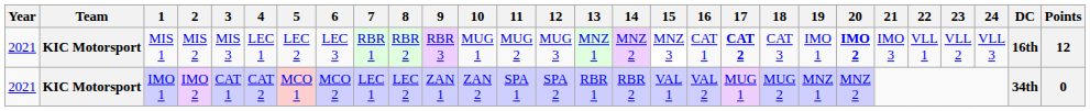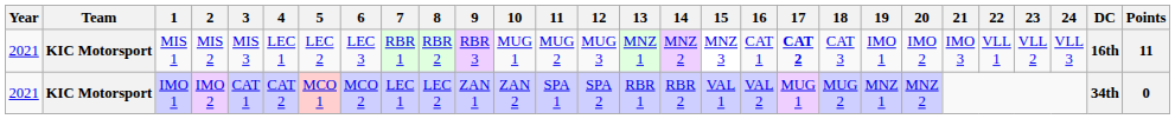 <table class="wikitable" style="text-align:center; font-size:85%">
 <tr>
 <th>Year</th>
 <th>Team</th>
 <th>1</th>
 <th>2</th>
 <th>3</th>
 <th>4</th>
 <th>5</th>
 <th>6</th>
 <th>7</th>
 <th>8</th>
 <th>9</th>
 <th>10</th>
 <th>11</th>
 <th>12</th>
 <th>13</th>
 <th>14</th>
 <th>15</th>
 <th>16</th>
 <th>17</th>
 <th>18</th>
 <th>19</th>
 <th>20</th>
 <th>21</th>
 <th>22</th>
 <th>23</th>
 <th>24</th>
 <th>DC</th>
 <th>Points</th>
 </tr>
 <tr>
 <td><a href='#'>2021</a></td>
 <th nowrap>KIC Motorsport</th>
 <td style="background:#"><a href='#'>MIS<br>1</a></td>
 <td style="background:#"><a href='#'>MIS<br>2</a></td>
 <td style="background:#"><a href='#'>MIS<br>3</a></td>
 <td style="background:#"><a href='#'>LEC<br>1</a></td>
 <td style="background:#"><a href='#'>LEC<br>2</a></td>
 <td style="background:#"><a href='#'>LEC<br>3</a></td>
 <td style="background:#DFFFDF"><a href='#'>RBR<br>1</a><br></td>
 <td style="background:#DFFFDF"><a href='#'>RBR<br>2</a><br></td>
 <td style="background:#EFCFFF"><a href='#'>RBR<br>3</a><br></td>
 <td style="background:#"><a href='#'>MUG<br>1</a></td>
 <td style="background:#"><a href='#'>MUG<br>2</a></td>
 <td style="background:#"><a href='#'>MUG<br>3</a></td>
 <td style="background:#DFFFDF"><a href='#'>MNZ<br>1</a><br></td>
 <td style="background:#EFCFFF"><a href='#'>MNZ<br>2</a><br></td>
 <td style="background:#FFFFFF"><a href='#'>MNZ<br>3</a><br></td>
 <td style="background:#"><a href='#'>CAT<br>1</a></td>
 <td style="background:#"><strong><a href='#'>CAT<br>2</a></strong></td>
 <td style="background:#"><a href='#'>CAT<br>3</a></td>
 <td style="background:#"><a href='#'>IMO<br>1</a></td>
-<td style="background:#"><strong><a href='#'>IMO<br>2</a></strong></td>
+<td style="background:#"><a href='#'>IMO<br>2</a></td>
 <td style="background:#"><a href='#'>IMO<br>3</a></td>
 <td style="background:#"><a href='#'>VLL<br>1</a></td>
 <td style="background:#"><a href='#'>VLL<br>2</a></td>
 <td style="background:#"><a href='#'>VLL<br>3</a></td>
 <th>16th</th>
-<th>12</th>
+<th>11</th>
 </tr>
 <tr>
 <td><a href='#'>2021</a></td>
 <th nowrap>KIC Motorsport</th>
 <td style="background:#CFCFFF;"><a href='#'>IMO<br>1</a><br></td>
 <td style="background:#EFCFFF;"><a href='#'>IMO<br>2</a><br></td>
 <td style="background:#CFCFFF;"><a href='#'>CAT<br>1</a><br></td>
 <td style="background:#CFCFFF;"><a href='#'>CAT<br>2</a><br></td>
 <td style="background:#FFCFCF;"><a href='#'>MCO<br>1</a><br></td>
 <td style="background:#CFCFFF;"><a href='#'>MCO<br>2</a><br></td>
 <td style="background:#CFCFFF;"><a href='#'>LEC<br>1</a><br></td>
 <td style="background:#CFCFFF;"><a href='#'>LEC<br>2</a><br></td>
 <td style="background:#CFCFFF;"><a href='#'>ZAN<br>1</a><br></td>
 <td style="background:#CFCFFF;"><a href='#'>ZAN<br>2</a><br></td>
 <td style="background:#CFCFFF;"><a href='#'>SPA<br>1</a><br></td>
 <td style="background:#CFCFFF;"><a href='#'>SPA<br>2</a><br></td>
 <td style="background:#CFCFFF;"><a href='#'>RBR<br>1</a><br></td>
 <td style="background:#CFCFFF;"><a href='#'>RBR<br>2</a><br></td>
 <td style="background:#CFCFFF;"><a href='#'>VAL<br>1</a><br></td>
 <td style="background:#CFCFFF;"><a href='#'>VAL<br>2</a><br></td>
 <td style="background:#EFCFFF;"><a href='#'>MUG<br>1</a><br></td>
 <td style="background:#CFCFFF;"><a href='#'>MUG<br>2</a><br></td>
 <td style="background:#CFCFFF;"><a href='#'>MNZ<br>1</a><br></td>
 <td style="background:#CFCFFF;"><a href='#'>MNZ<br>2</a><br></td>
 <td colspan=4></td>
 <th>34th</th>
 <th>0</th>
 </tr>
 </table>
